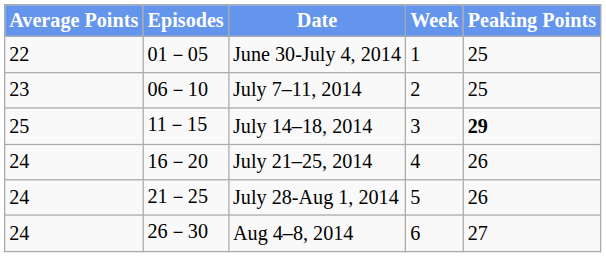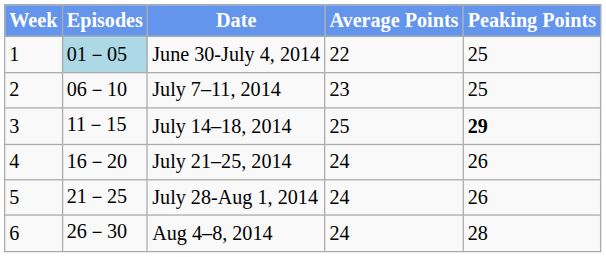 <table class="wikitable">
 <tr style="background:cornflowerblue; color:white" align="center">
-<td><strong>Average Points</strong></td>
+<td><strong>Week</strong></td>
 <td><strong>Episodes</strong></td>
 <td><strong>Date</strong></td>
-<td><strong>Week</strong></td>
+<td><strong>Average Points</strong></td>
 <td><strong>Peaking Points</strong></td>
 </tr>
 <tr>
+<td>1</td>
+<td style="background: lightblue;">01－05</td>
+<td>June 30-July 4, 2014</td>
 <td>22</td>
-<td>01－05</td>
-<td>June 30-July 4, 2014</td>
-<td>1</td>
 <td>25</td>
 </tr>
 <tr>
-<td>23</td>
+<td>2</td>
 <td>06－10</td>
 <td>July 7–11, 2014</td>
-<td>2</td>
+<td>23</td>
 <td>25</td>
 </tr>
 <tr>
-<td>25</td>
+<td>3</td>
 <td>11－15</td>
 <td>July 14–18, 2014</td>
-<td>3</td>
+<td>25</td>
 <td><strong>29</strong></td>
 </tr>
 <tr>
-<td>24</td>
+<td>4</td>
 <td>16－20</td>
 <td>July 21–25, 2014</td>
-<td>4</td>
+<td>24</td>
 <td>26</td>
 </tr>
 <tr>
-<td>24</td>
+<td>5</td>
 <td>21－25</td>
 <td>July 28-Aug 1, 2014</td>
-<td>5</td>
+<td>24</td>
 <td>26</td>
 </tr>
 <tr>
-<td>24</td>
+<td>6</td>
 <td>26－30</td>
 <td>Aug 4–8, 2014</td>
-<td>6</td>
-<td>27</td>
+<td>24</td>
+<td>28</td>
 </tr>
 </table>
